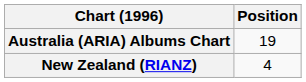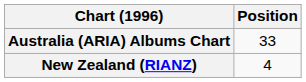 <table class="wikitable sortable plainrowheaders" style="text-align:center">
 <tr>
 <th scope="col">Chart (1996)</th>
 <th scope="col">Position</th>
 </tr>
 <tr>
 <th scope="row">Australia (ARIA) Albums Chart</th>
-<td>19</td>
+<td>33</td>
 </tr>
 <tr>
 <th scope="row">New Zealand (<a href='#'>RIANZ</a>)</th>
 <td>4</td>
 </tr>
 </table>
